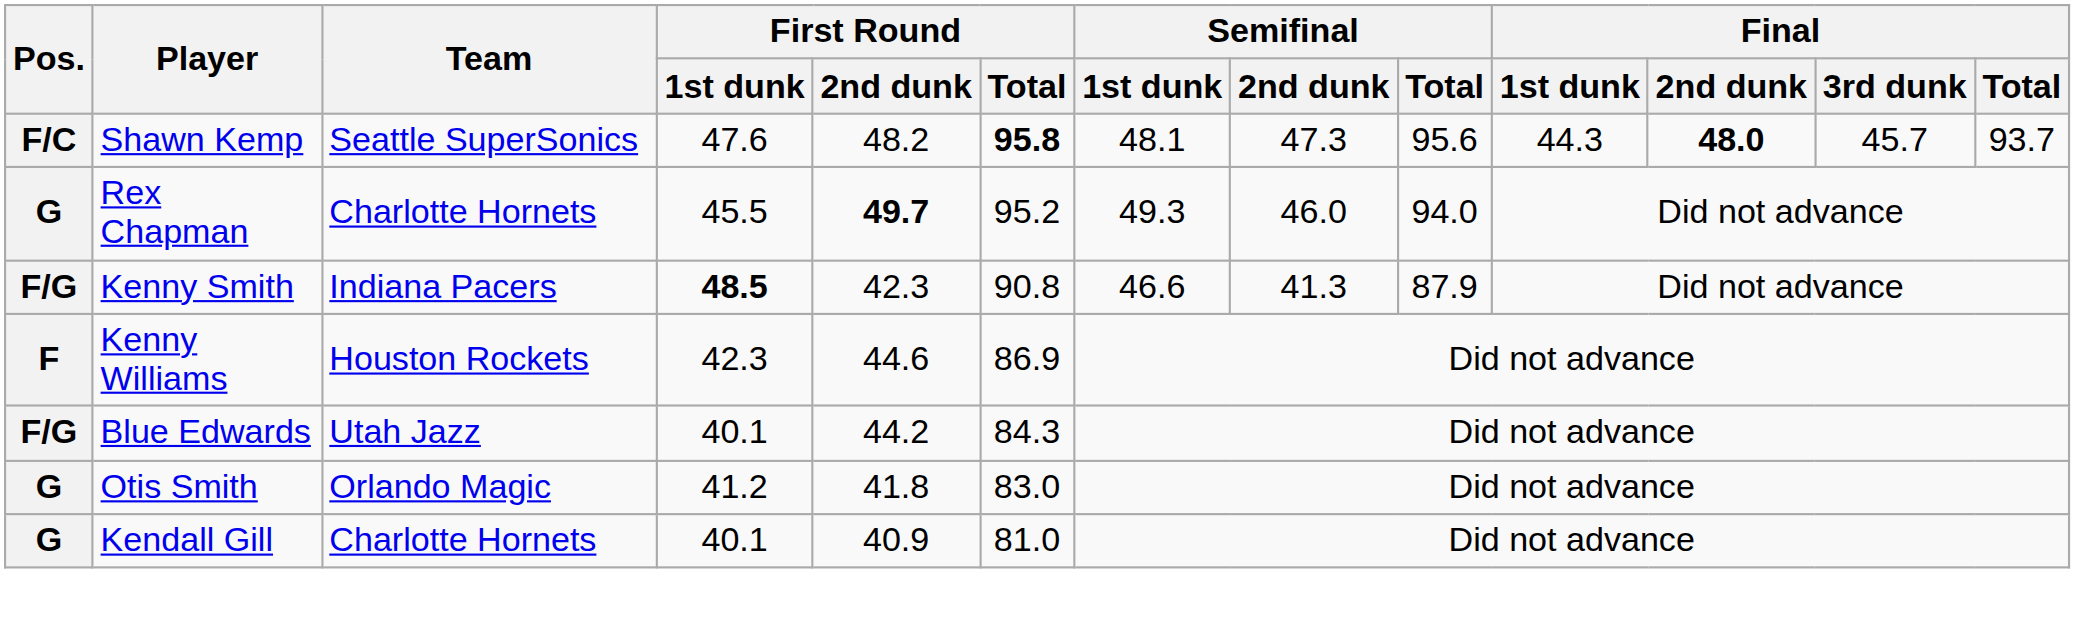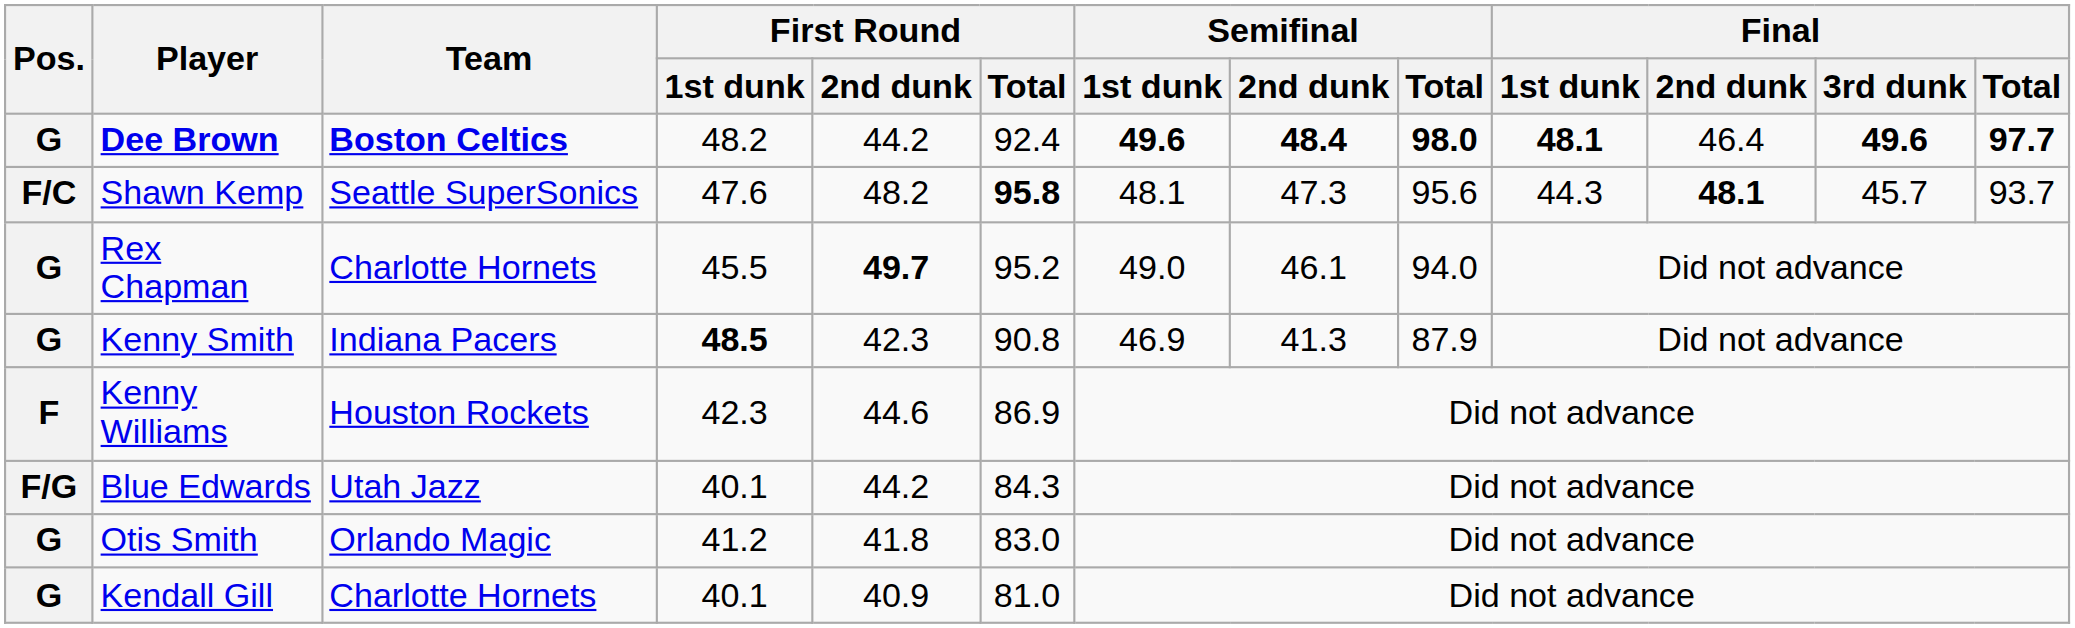 <table class="wikitable">
 <tr>
 <th rowspan=2>Pos.</th>
 <th rowspan=2 width=100>Player</th>
 <th rowspan=2 width=150>Team</th>
 <th colspan=3>First Round</th>
 <th colspan=3>Semifinal</th>
 <th colspan=4>Final</th>
 </tr>
 <tr>
 <th>1st dunk</th>
 <th>2nd dunk</th>
 <th>Total</th>
 <th>1st dunk</th>
 <th>2nd dunk</th>
 <th>Total</th>
 <th>1st dunk</th>
 <th>2nd dunk</th>
 <th>3rd dunk</th>
 <th>Total</th>
 </tr>
 <tr>
+<th>G</th>
+<td><strong><a href='#'>Dee Brown</a></strong></td>
+<td><strong><a href='#'>Boston Celtics</a></strong></td>
+<td align = center>48.2</td>
+<td align = center>44.2</td>
+<td align = center>92.4</td>
+<td align = center><strong>49.6</strong></td>
+<td align = center><strong>48.4</strong></td>
+<td align = center><strong>98.0</strong></td>
+<td align = center><strong>48.1</strong></td>
+<td align = center>46.4</td>
+<td align = center><strong>49.6</strong></td>
+<td align = center><strong>97.7</strong></td>
+</tr>
+<tr>
 <th>F/C</th>
 <td><a href='#'>Shawn Kemp</a></td>
 <td><a href='#'>Seattle SuperSonics</a></td>
 <td align = center>47.6</td>
 <td align = center>48.2</td>
 <td align = center><strong>95.8</strong></td>
 <td align = center>48.1</td>
 <td align = center>47.3</td>
 <td align = center>95.6</td>
 <td align = center>44.3</td>
-<td align = center><strong>48.0</strong></td>
+<td align = center><strong>48.1</strong></td>
 <td align = center>45.7</td>
 <td align = center>93.7</td>
 </tr>
 <tr>
 <th>G</th>
 <td><a href='#'>Rex Chapman</a></td>
 <td><a href='#'>Charlotte Hornets</a></td>
 <td align   = center>45.5</td>
 <td align   = center><strong>49.7</strong></td>
 <td align   = center>95.2</td>
-<td align   = center>49.3</td>
-<td align   = center>46.0</td>
+<td align   = center>49.0</td>
+<td align   = center>46.1</td>
 <td align   = center>94.0</td>
 <td colspan = 4 align=center>Did not advance</td>
 </tr>
 <tr>
-<th>F/G</th>
+<th>G</th>
 <td><a href='#'>Kenny Smith</a></td>
 <td><a href='#'>Indiana Pacers</a></td>
 <td align   = center><strong>48.5</strong></td>
 <td align   = center>42.3</td>
 <td align   = center>90.8</td>
-<td align   = center>46.6</td>
+<td align   = center>46.9</td>
 <td align   = center>41.3</td>
 <td align   = center>87.9</td>
 <td colspan = 4 align=center>Did not advance</td>
 </tr>
 <tr>
 <th>F</th>
 <td><a href='#'>Kenny Williams</a></td>
 <td><a href='#'>Houston Rockets</a></td>
 <td align   = center>42.3</td>
 <td align   = center>44.6</td>
 <td align   = center>86.9</td>
 <td colspan = 7 align=center>Did not advance</td>
 </tr>
 <tr>
 <th>F/G</th>
 <td><a href='#'>Blue Edwards</a></td>
 <td><a href='#'>Utah Jazz</a></td>
 <td align   = center>40.1</td>
 <td align   = center>44.2</td>
 <td align   = center>84.3</td>
 <td colspan = 7 align=center>Did not advance</td>
 </tr>
 <tr>
 <th>G</th>
 <td><a href='#'>Otis Smith</a></td>
 <td><a href='#'>Orlando Magic</a></td>
 <td align   = center>41.2</td>
 <td align   = center>41.8</td>
 <td align   = center>83.0</td>
 <td colspan = 7 align=center>Did not advance</td>
 </tr>
 <tr>
 <th>G</th>
 <td><a href='#'>Kendall Gill</a></td>
 <td><a href='#'>Charlotte Hornets</a></td>
 <td align   = center>40.1</td>
 <td align   = center>40.9</td>
 <td align   = center>81.0</td>
 <td colspan = 7 align=center>Did not advance</td>
 </tr>
 </table>
